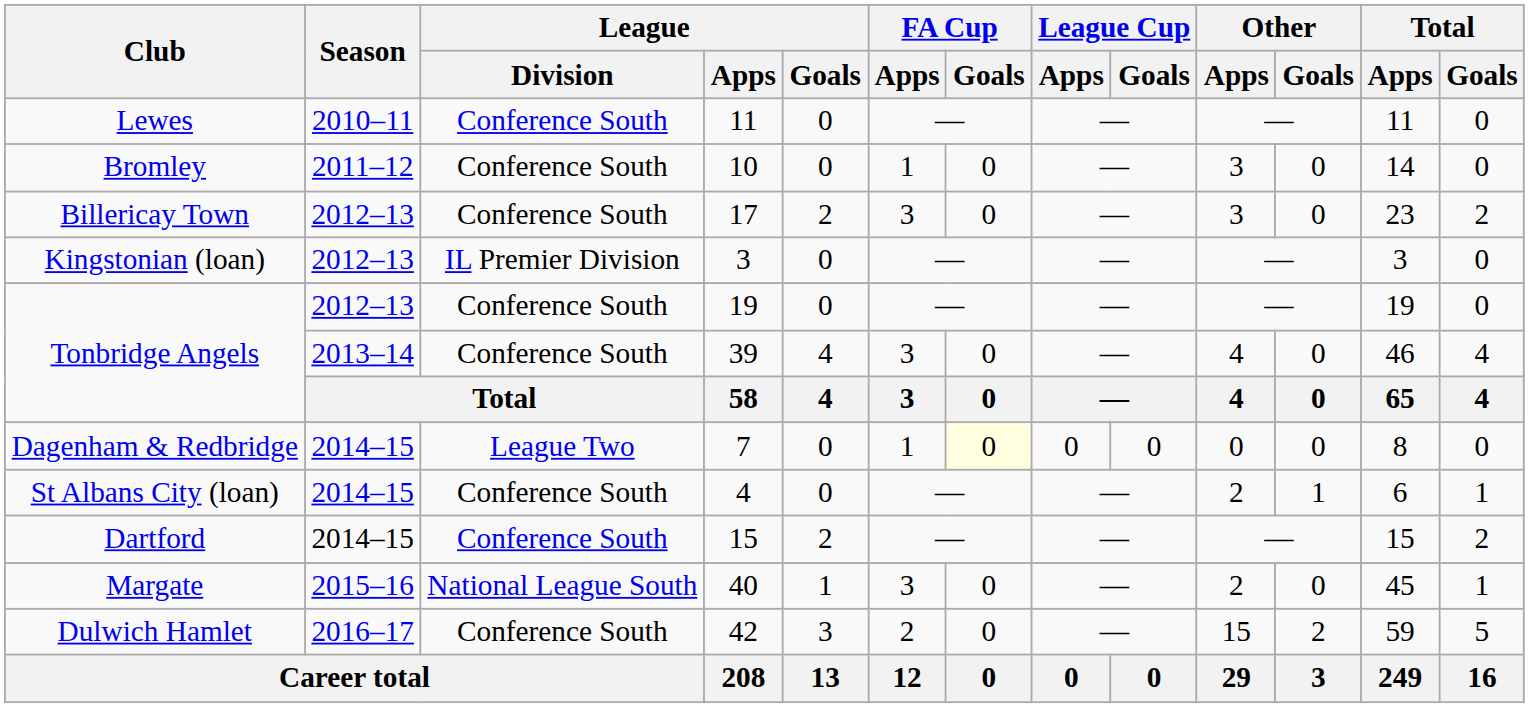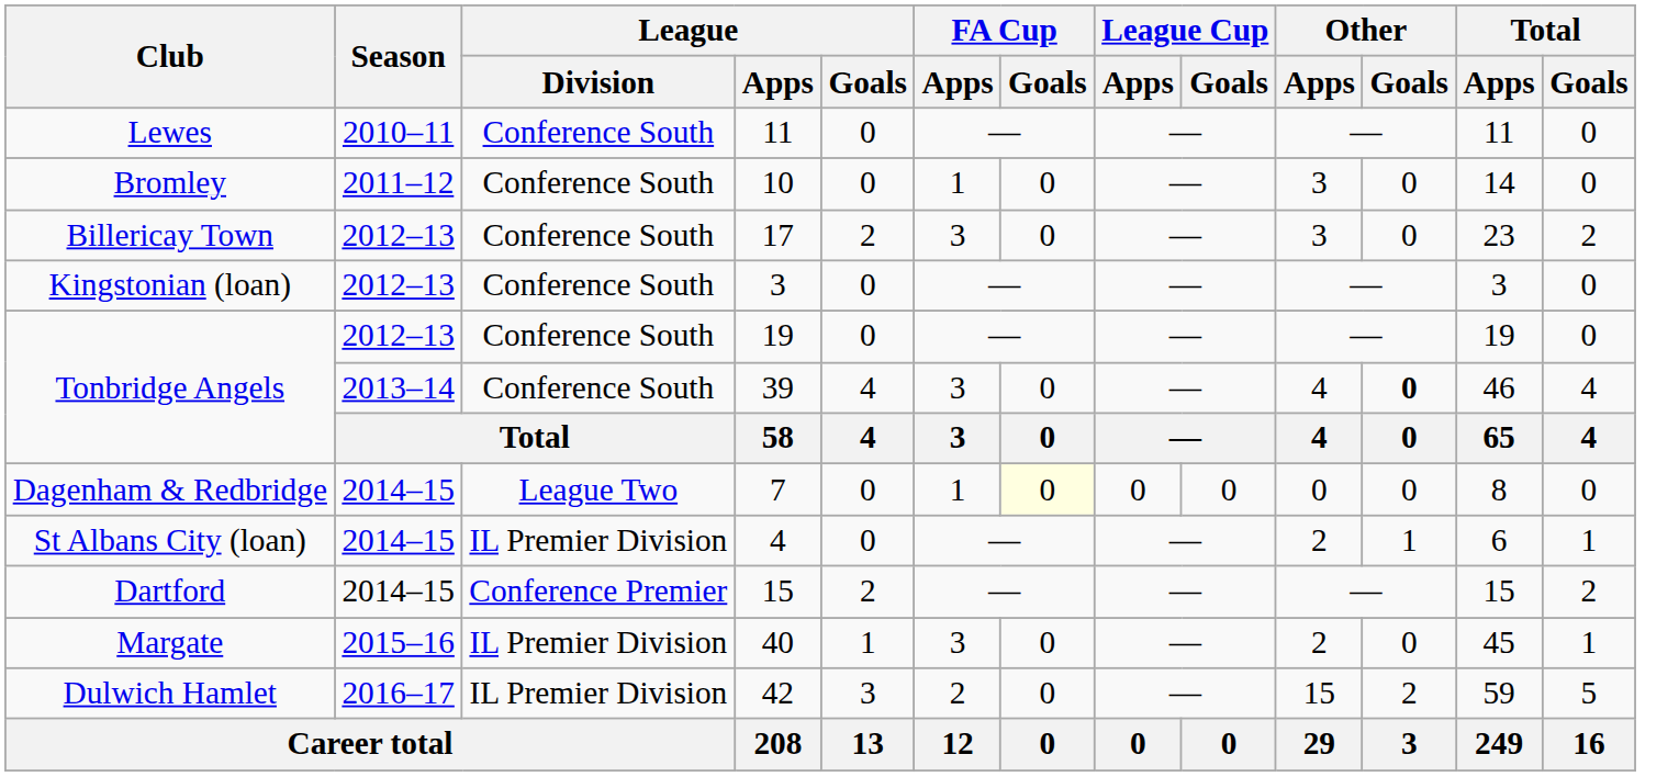 <table class="wikitable" style="text-align: center;">
 <tr>
 <th rowspan="2">Club</th>
 <th rowspan="2">Season</th>
 <th colspan="3">League</th>
 <th colspan="2"><a href='#'>FA Cup</a></th>
 <th colspan="2"><a href='#'>League Cup</a></th>
 <th colspan="2">Other</th>
 <th colspan="2">Total</th>
 </tr>
 <tr>
 <th>Division</th>
 <th>Apps</th>
 <th>Goals</th>
 <th>Apps</th>
 <th>Goals</th>
 <th>Apps</th>
 <th>Goals</th>
 <th>Apps</th>
 <th>Goals</th>
 <th>Apps</th>
 <th>Goals</th>
 </tr>
 <tr>
 <td><a href='#'>Lewes</a></td>
 <td><a href='#'>2010–11</a></td>
 <td><a href='#'>Conference South</a></td>
 <td>11</td>
 <td>0</td>
 <td colspan="2">—</td>
 <td colspan="2">—</td>
 <td colspan="2">—</td>
 <td>11</td>
 <td>0</td>
 </tr>
 <tr>
 <td><a href='#'>Bromley</a></td>
 <td><a href='#'>2011–12</a></td>
 <td>Conference South</td>
 <td>10</td>
 <td>0</td>
 <td>1</td>
 <td>0</td>
 <td colspan="2">—</td>
 <td>3</td>
 <td>0</td>
 <td>14</td>
 <td>0</td>
 </tr>
 <tr>
 <td><a href='#'>Billericay Town</a></td>
 <td><a href='#'>2012–13</a></td>
 <td>Conference South</td>
 <td>17</td>
 <td>2</td>
 <td>3</td>
 <td>0</td>
 <td colspan="2">—</td>
 <td>3</td>
 <td>0</td>
 <td>23</td>
 <td>2</td>
 </tr>
 <tr>
 <td><a href='#'>Kingstonian</a> (loan)</td>
 <td><a href='#'>2012–13</a></td>
-<td><a href='#'>IL</a> Premier Division</td>
+<td>Conference South</td>
 <td>3</td>
 <td>0</td>
 <td colspan="2">—</td>
 <td colspan="2">—</td>
 <td colspan="2">—</td>
 <td>3</td>
 <td>0</td>
 </tr>
 <tr>
 <td rowspan="3"><a href='#'>Tonbridge Angels</a></td>
 <td><a href='#'>2012–13</a></td>
 <td>Conference South</td>
 <td>19</td>
 <td>0</td>
 <td colspan="2">—</td>
 <td colspan="2">—</td>
 <td colspan="2">—</td>
 <td>19</td>
 <td>0</td>
 </tr>
 <tr>
 <td><a href='#'>2013–14</a></td>
 <td>Conference South</td>
 <td>39</td>
 <td>4</td>
 <td>3</td>
 <td>0</td>
 <td colspan="2">—</td>
 <td>4</td>
-<td>0</td>
+<td><strong>0</strong></td>
 <td>46</td>
 <td>4</td>
 </tr>
 <tr>
 <th colspan="2">Total</th>
 <th>58</th>
 <th>4</th>
 <th>3</th>
 <th>0</th>
 <th colspan="2">—</th>
 <th>4</th>
 <th>0</th>
 <th>65</th>
 <th>4</th>
 </tr>
 <tr>
 <td><a href='#'>Dagenham & Redbridge</a></td>
 <td><a href='#'>2014–15</a></td>
 <td><a href='#'>League Two</a></td>
 <td>7</td>
 <td>0</td>
 <td>1</td>
 <td style="background: lightyellow;">0</td>
 <td>0</td>
 <td>0</td>
 <td>0</td>
 <td>0</td>
 <td>8</td>
 <td>0</td>
 </tr>
 <tr>
 <td><a href='#'>St Albans City</a> (loan)</td>
 <td><a href='#'>2014–15</a></td>
-<td>Conference South</td>
+<td><a href='#'>IL</a> Premier Division</td>
 <td>4</td>
 <td>0</td>
 <td colspan="2">—</td>
 <td colspan="2">—</td>
 <td>2</td>
 <td>1</td>
 <td>6</td>
 <td>1</td>
 </tr>
 <tr>
 <td><a href='#'>Dartford</a></td>
 <td>2014–15</td>
-<td><a href='#'>Conference South</a></td>
+<td><a href='#'>Conference Premier</a></td>
 <td>15</td>
 <td>2</td>
 <td colspan="2">—</td>
 <td colspan="2">—</td>
 <td colspan="2">—</td>
 <td>15</td>
 <td>2</td>
 </tr>
 <tr>
 <td><a href='#'>Margate</a></td>
 <td><a href='#'>2015–16</a></td>
-<td><a href='#'>National League South</a></td>
+<td><a href='#'>IL</a> Premier Division</td>
 <td>40</td>
 <td>1</td>
 <td>3</td>
 <td>0</td>
 <td colspan="2">—</td>
 <td>2</td>
 <td>0</td>
 <td>45</td>
 <td>1</td>
 </tr>
 <tr>
 <td rowspan=1><a href='#'>Dulwich Hamlet</a></td>
 <td><a href='#'>2016–17</a></td>
-<td>Conference South</td>
+<td>IL Premier Division</td>
 <td>42</td>
 <td>3</td>
 <td>2</td>
 <td>0</td>
 <td colspan="2">—</td>
 <td>15</td>
 <td>2</td>
 <td>59</td>
 <td>5<br></td>
 </tr>
 <tr>
 <th colspan="3">Career total</th>
 <th>208</th>
 <th>13</th>
 <th>12</th>
 <th>0</th>
 <th>0</th>
 <th>0</th>
 <th>29</th>
 <th>3</th>
 <th>249</th>
 <th>16</th>
 </tr>
 </table>
